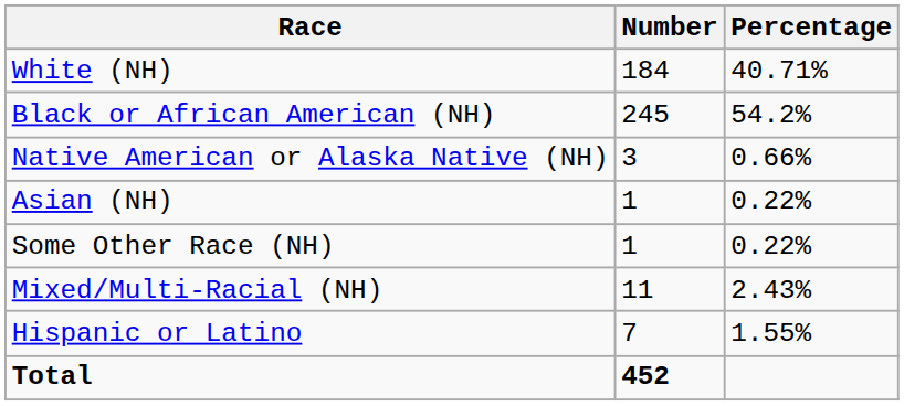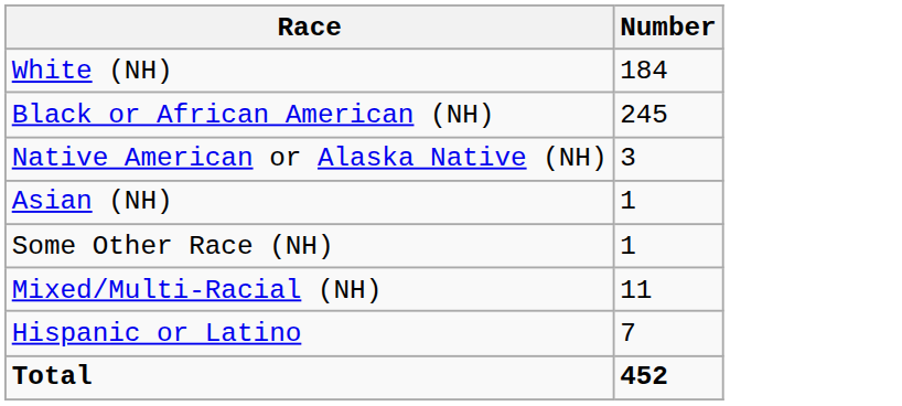 <table class="wikitable">
 <tr>
 <th>Race</th>
 <th>Number</th>
-<th>Percentage</th>
 </tr>
 <tr>
 <td><a href='#'>White</a> (NH)</td>
 <td>184</td>
-<td>40.71%</td>
 </tr>
 <tr>
 <td><a href='#'>Black or African American</a> (NH)</td>
 <td>245</td>
-<td>54.2%</td>
 </tr>
 <tr>
 <td><a href='#'>Native American</a> or <a href='#'>Alaska Native</a> (NH)</td>
 <td>3</td>
-<td>0.66%</td>
 </tr>
 <tr>
 <td><a href='#'>Asian</a> (NH)</td>
 <td>1</td>
-<td>0.22%</td>
 </tr>
 <tr>
 <td>Some Other Race (NH)</td>
 <td>1</td>
-<td>0.22%</td>
 </tr>
 <tr>
 <td><a href='#'>Mixed/Multi-Racial</a> (NH)</td>
 <td>11</td>
-<td>2.43%</td>
 </tr>
 <tr>
 <td><a href='#'>Hispanic or Latino</a></td>
 <td>7</td>
-<td>1.55%</td>
 </tr>
 <tr>
 <td><strong>Total</strong></td>
 <td><strong>452</strong></td>
-<td></td>
 </tr>
 </table>
